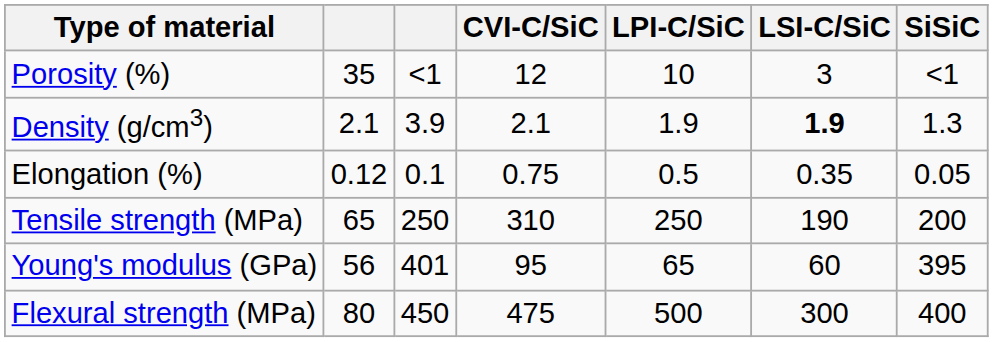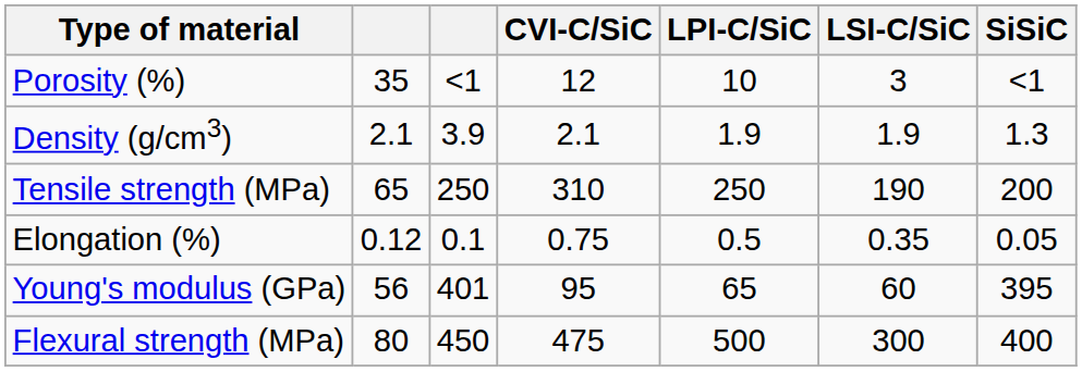 <table class="wikitable" style="text-align:center;">
 <tr>
 <th>Type of material</th>
 <th></th>
 <th></th>
 <th>CVI-C/SiC</th>
 <th>LPI-C/SiC</th>
 <th>LSI-C/SiC</th>
 <th>SiSiC</th>
 </tr>
 <tr>
 <td style="text-align:left;"><a href='#'>Porosity</a> (%)</td>
 <td>35</td>
 <td><1</td>
 <td>12</td>
 <td>10</td>
 <td>3</td>
 <td><1</td>
 </tr>
 <tr>
 <td style="text-align:left;"><a href='#'>Density</a> (g/cm<sup>3</sup>)</td>
 <td>2.1</td>
 <td>3.9</td>
 <td>2.1</td>
 <td>1.9</td>
-<td><strong>1.9</strong></td>
+<td>1.9</td>
 <td>1.3</td>
+</tr>
+<tr>
+<td style="text-align:left;"><a href='#'>Tensile strength</a> (MPa)</td>
+<td>65</td>
+<td>250</td>
+<td>310</td>
+<td>250</td>
+<td>190</td>
+<td>200</td>
 </tr>
 <tr>
 <td style="text-align:left;">Elongation (%)</td>
 <td>0.12</td>
 <td>0.1</td>
 <td>0.75</td>
 <td>0.5</td>
 <td>0.35</td>
 <td>0.05</td>
-</tr>
-<tr>
-<td style="text-align:left;"><a href='#'>Tensile strength</a> (MPa)</td>
-<td>65</td>
-<td>250</td>
-<td>310</td>
-<td>250</td>
-<td>190</td>
-<td>200</td>
 </tr>
 <tr>
 <td style="text-align:left;"><a href='#'>Young's modulus</a> (GPa)</td>
 <td>56</td>
 <td>401</td>
 <td>95</td>
 <td>65</td>
 <td>60</td>
 <td>395</td>
 </tr>
 <tr>
 <td style="text-align:left;"><a href='#'>Flexural strength</a> (MPa)</td>
 <td>80</td>
 <td>450</td>
 <td>475</td>
 <td>500</td>
 <td>300</td>
 <td>400</td>
 </tr>
 </table>
